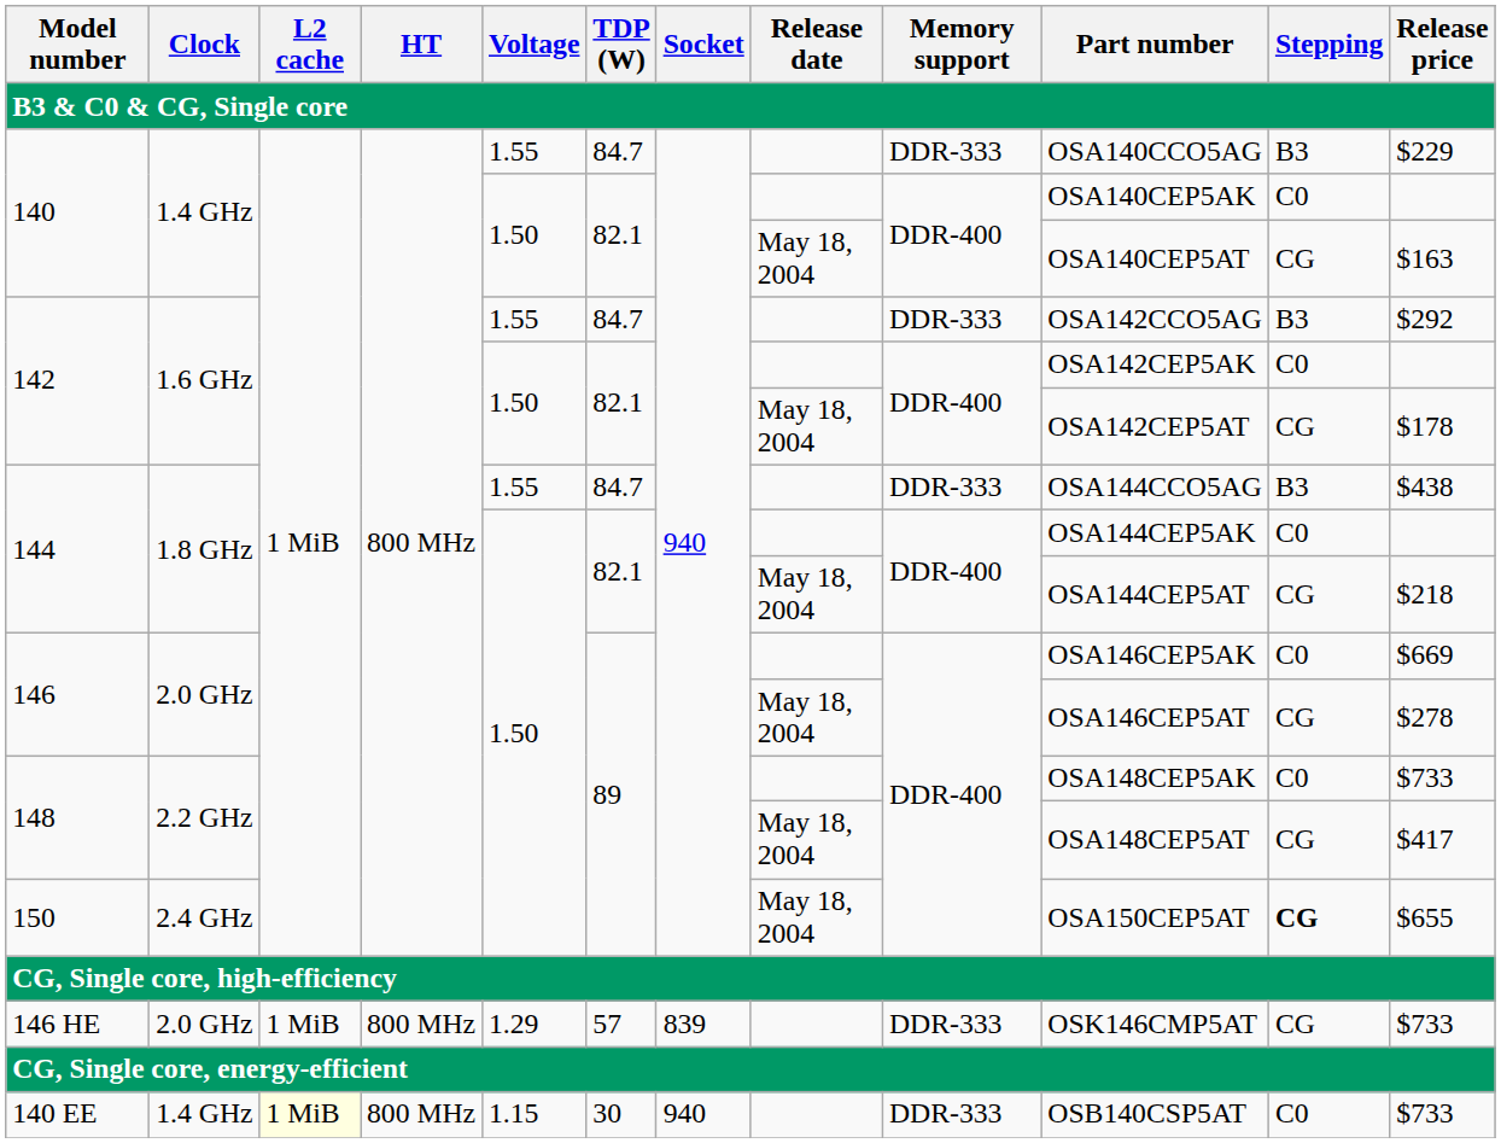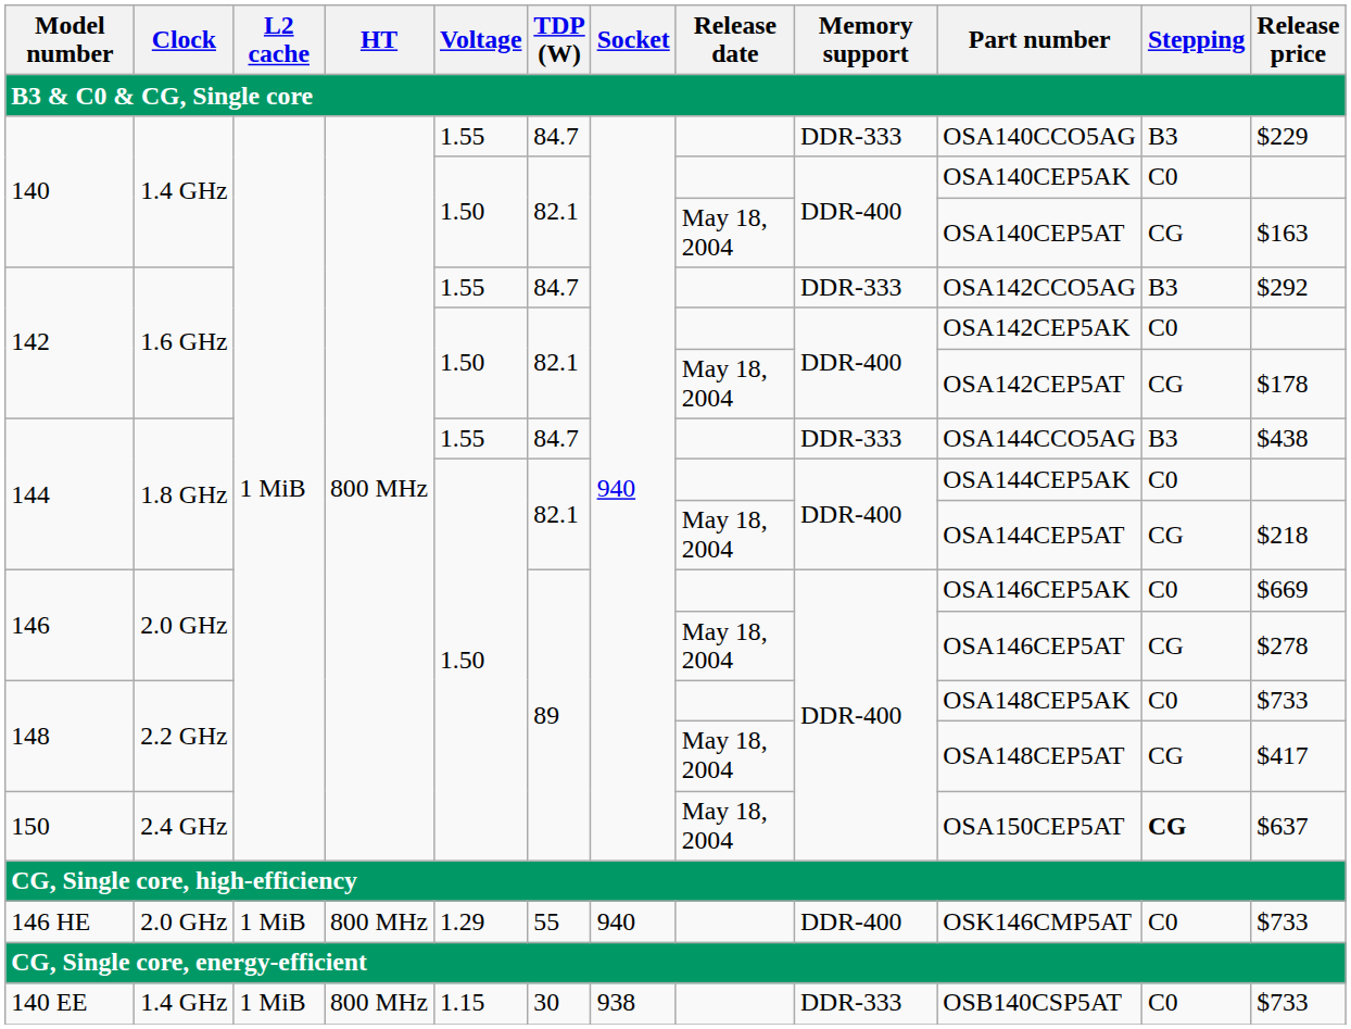 <table class="wikitable sortable" style="width:835px; px;">
 <tr>
 <th>Model number</th>
 <th><a href='#'>Clock</a></th>
 <th><a href='#'>L2 cache</a></th>
 <th><a href='#'>HT</a></th>
 <th><a href='#'>Voltage</a></th>
 <th><a href='#'>TDP</a><br>(W)</th>
 <th><a href='#'>Socket</a></th>
 <th>Release date</th>
 <th>Memory support</th>
 <th>Part number</th>
 <th><a href='#'>Stepping</a></th>
 <th>Release<br>price</th>
 </tr>
 <tr>
 <td colspan="13"  style="background:#096; color:white; text-align:left;"><strong>B3 & C0 & CG, Single core</strong></td>
 </tr>
 <tr>
 <td rowspan="3">140</td>
 <td rowspan="3">1.4 GHz</td>
 <td rowspan="14">1 MiB</td>
 <td rowspan="14">800 MHz</td>
 <td>1.55</td>
 <td>84.7</td>
 <td rowspan="14"><a href='#'>940</a></td>
 <td></td>
 <td>DDR-333</td>
 <td>OSA140CCO5AG</td>
 <td>B3</td>
 <td>$229</td>
 </tr>
 <tr>
 <td rowspan="2">1.50</td>
 <td rowspan="2">82.1</td>
 <td></td>
 <td rowspan="2">DDR-400</td>
 <td>OSA140CEP5AK</td>
 <td>C0</td>
 <td></td>
 </tr>
 <tr>
 <td>May 18, 2004</td>
 <td>OSA140CEP5AT</td>
 <td>CG</td>
 <td>$163</td>
 </tr>
 <tr>
 <td rowspan="3">142</td>
 <td rowspan="3">1.6 GHz</td>
 <td>1.55</td>
 <td>84.7</td>
 <td></td>
 <td>DDR-333</td>
 <td>OSA142CCO5AG</td>
 <td>B3</td>
 <td>$292</td>
 </tr>
 <tr>
 <td rowspan="2">1.50</td>
 <td rowspan="2">82.1</td>
 <td></td>
 <td rowspan="2">DDR-400</td>
 <td>OSA142CEP5AK</td>
 <td>C0</td>
 <td></td>
 </tr>
 <tr>
 <td>May 18, 2004</td>
 <td>OSA142CEP5AT</td>
 <td>CG</td>
 <td>$178</td>
 </tr>
 <tr>
 <td rowspan="3">144</td>
 <td rowspan="3">1.8 GHz</td>
 <td>1.55</td>
 <td>84.7</td>
 <td></td>
 <td>DDR-333</td>
 <td>OSA144CCO5AG</td>
 <td>B3</td>
 <td>$438</td>
 </tr>
 <tr>
 <td rowspan="7">1.50</td>
 <td rowspan="2">82.1</td>
 <td></td>
 <td rowspan="2">DDR-400</td>
 <td>OSA144CEP5AK</td>
 <td>C0</td>
 <td></td>
 </tr>
 <tr>
 <td>May 18, 2004</td>
 <td>OSA144CEP5AT</td>
 <td>CG</td>
 <td>$218</td>
 </tr>
 <tr>
 <td rowspan="2">146</td>
 <td rowspan="2">2.0 GHz</td>
 <td rowspan="5">89</td>
 <td style="white-space: nowrap;"></td>
 <td rowspan="5">DDR-400</td>
 <td>OSA146CEP5AK</td>
 <td>C0</td>
 <td>$669</td>
 </tr>
 <tr>
 <td>May 18, 2004</td>
 <td>OSA146CEP5AT</td>
 <td>CG</td>
 <td>$278</td>
 </tr>
 <tr>
 <td rowspan="2">148</td>
 <td rowspan="2">2.2 GHz</td>
 <td></td>
 <td>OSA148CEP5AK</td>
 <td>C0</td>
 <td>$733</td>
 </tr>
 <tr>
 <td>May 18, 2004</td>
 <td>OSA148CEP5AT</td>
 <td>CG</td>
 <td>$417</td>
 </tr>
 <tr>
 <td>150</td>
 <td>2.4 GHz</td>
 <td>May 18, 2004</td>
 <td>OSA150CEP5AT</td>
 <td><strong>CG</strong></td>
-<td>$655</td>
+<td>$637</td>
 </tr>
 <tr>
 <td colspan="13"  style="background:#096; color:white; text-align:left;"><strong>CG, Single core, high-efficiency</strong></td>
 </tr>
 <tr>
 <td>146 HE</td>
 <td>2.0 GHz</td>
 <td>1 MiB</td>
 <td>800 MHz</td>
 <td>1.29</td>
-<td>57</td>
-<td>839</td>
+<td>55</td>
+<td>940</td>
 <td></td>
-<td>DDR-333</td>
+<td>DDR-400</td>
 <td>OSK146CMP5AT</td>
-<td>CG</td>
+<td>C0</td>
 <td>$733</td>
 </tr>
 <tr>
 <td colspan="13"  style="background:#096; color:white; text-align:left;"><strong>CG, Single core, energy-efficient</strong></td>
 </tr>
 <tr>
 <td>140 EE</td>
 <td>1.4 GHz</td>
-<td style="background: lightyellow;">1 MiB</td>
+<td>1 MiB</td>
 <td>800 MHz</td>
 <td>1.15</td>
 <td>30</td>
-<td>940</td>
+<td>938</td>
 <td></td>
 <td>DDR-333</td>
 <td>OSB140CSP5AT</td>
 <td>C0</td>
 <td>$733</td>
 </tr>
 </table>
